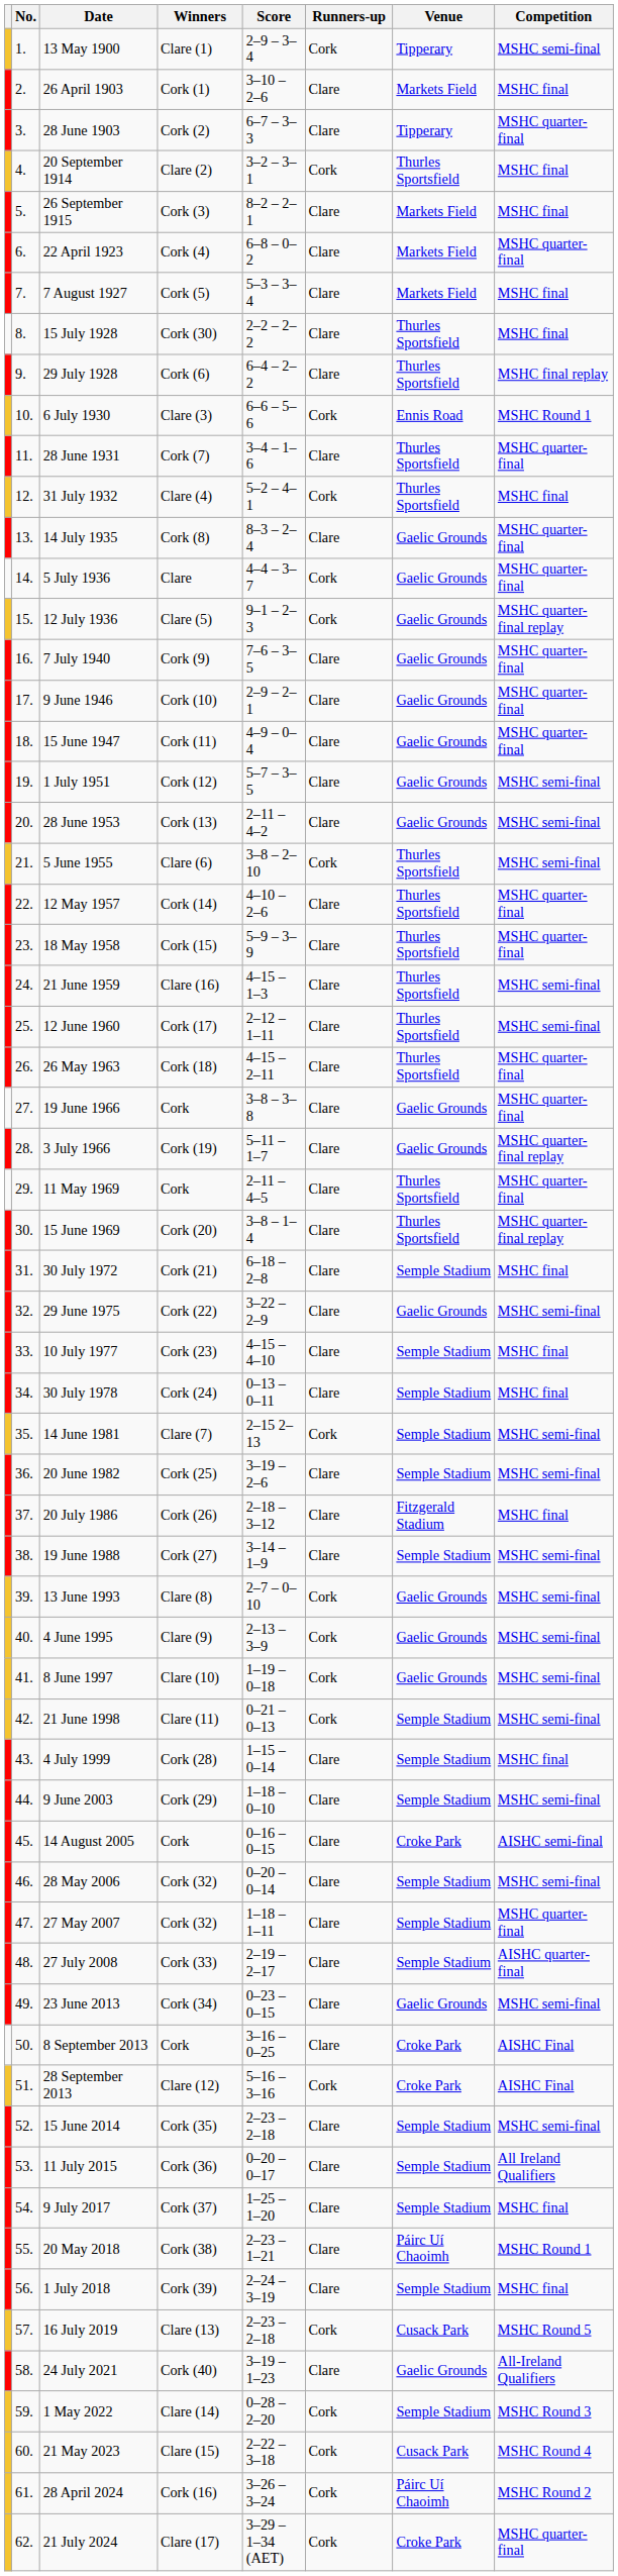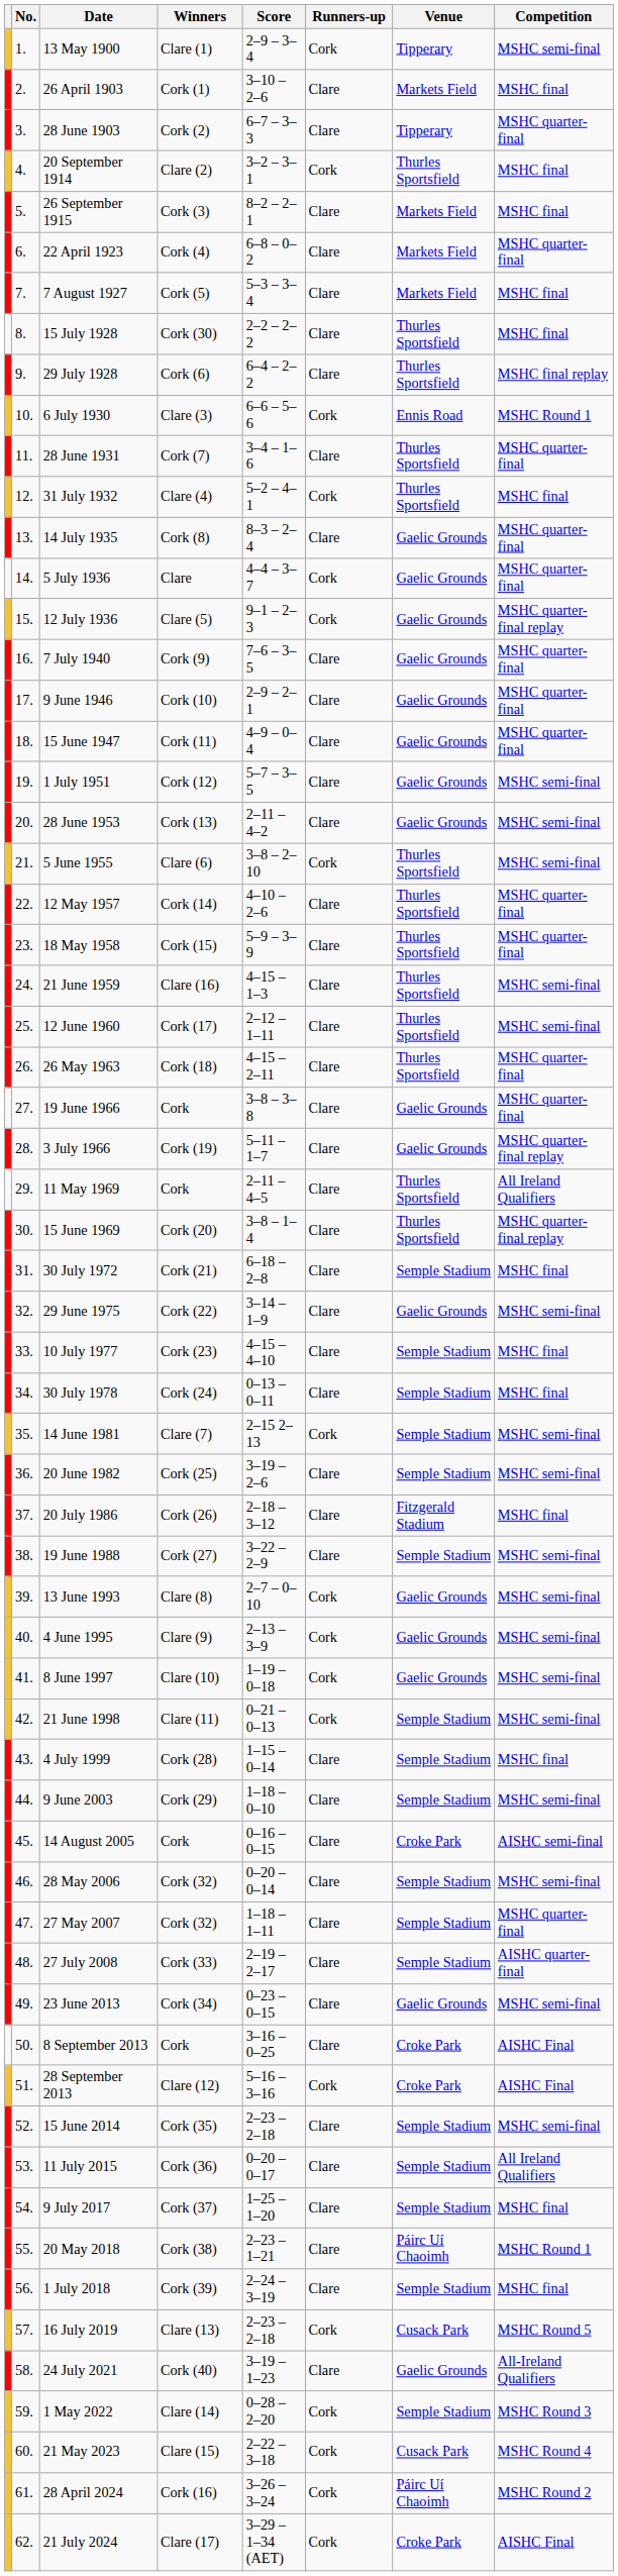 <table class="wikitable" style="font-size:90%">
 <tr>
 <th width=1></th>
 <th width=5>No.</th>
 <th width=150>Date</th>
 <th width=100>Winners</th>
 <th width=70>Score</th>
 <th width=100>Runners-up</th>
 <th width=120>Venue</th>
 <th width=140>Competition</th>
 </tr>
 <tr>
 <td style="background-color:#F4C430"></td>
 <td>1.</td>
 <td>13 May 1900</td>
 <td>Clare (1)</td>
 <td>2–9 – 3–4</td>
 <td>Cork</td>
 <td><a href='#'>Tipperary</a></td>
 <td><a href='#'>MSHC semi-final</a></td>
 </tr>
 <tr>
 <td style="background-color:#FF0000"></td>
 <td>2.</td>
 <td>26 April 1903</td>
 <td>Cork (1)</td>
 <td>3–10 – 2–6</td>
 <td>Clare</td>
 <td><a href='#'>Markets Field</a></td>
 <td><a href='#'>MSHC final</a></td>
 </tr>
 <tr>
 <td style="background-color:#FF0000"></td>
 <td>3.</td>
 <td>28 June 1903</td>
 <td>Cork (2)</td>
 <td>6–7 – 3–3</td>
 <td>Clare</td>
 <td><a href='#'>Tipperary</a></td>
 <td><a href='#'>MSHC quarter-final</a></td>
 </tr>
 <tr>
 <td style="background-color:#F4C430"></td>
 <td>4.</td>
 <td>20 September 1914</td>
 <td>Clare (2)</td>
 <td>3–2 – 3–1</td>
 <td>Cork</td>
 <td><a href='#'>Thurles Sportsfield</a></td>
 <td><a href='#'>MSHC final</a></td>
 </tr>
 <tr>
 <td style="background-color:#FF0000"></td>
 <td>5.</td>
 <td>26 September 1915</td>
 <td>Cork (3)</td>
 <td>8–2 – 2–1</td>
 <td>Clare</td>
 <td><a href='#'>Markets Field</a></td>
 <td><a href='#'>MSHC final</a></td>
 </tr>
 <tr>
 <td style="background-color:#FF0000"></td>
 <td>6.</td>
 <td>22 April 1923</td>
 <td>Cork (4)</td>
 <td>6–8 – 0–2</td>
 <td>Clare</td>
 <td><a href='#'>Markets Field</a></td>
 <td><a href='#'>MSHC quarter-final</a></td>
 </tr>
 <tr>
 <td style="background-color:#FF0000"></td>
 <td>7.</td>
 <td>7 August 1927</td>
 <td>Cork (5)</td>
 <td>5–3 – 3–4</td>
 <td>Clare</td>
 <td><a href='#'>Markets Field</a></td>
 <td><a href='#'>MSHC final</a></td>
 </tr>
 <tr>
 <td></td>
 <td>8.</td>
 <td>15 July 1928</td>
 <td>Cork (30)</td>
 <td>2–2 – 2–2</td>
 <td>Clare</td>
 <td><a href='#'>Thurles Sportsfield</a></td>
 <td><a href='#'>MSHC final</a></td>
 </tr>
 <tr>
 <td style="background-color:#FF0000"></td>
 <td>9.</td>
 <td>29 July 1928</td>
 <td>Cork (6)</td>
 <td>6–4 – 2–2</td>
 <td>Clare</td>
 <td><a href='#'>Thurles Sportsfield</a></td>
 <td><a href='#'>MSHC final replay</a></td>
 </tr>
 <tr>
 <td style="background-color:#F4C430"></td>
 <td>10.</td>
 <td>6 July 1930</td>
 <td>Clare (3)</td>
 <td>6–6 – 5–6</td>
 <td>Cork</td>
 <td><a href='#'>Ennis Road</a></td>
 <td><a href='#'>MSHC Round 1</a></td>
 </tr>
 <tr>
 <td style="background-color:#FF0000"></td>
 <td>11.</td>
 <td>28 June 1931</td>
 <td>Cork (7)</td>
 <td>3–4 – 1–6</td>
 <td>Clare</td>
 <td><a href='#'>Thurles Sportsfield</a></td>
 <td><a href='#'>MSHC quarter-final</a></td>
 </tr>
 <tr>
 <td style="background-color:#F4C430"></td>
 <td>12.</td>
 <td>31 July 1932</td>
 <td>Clare (4)</td>
 <td>5–2 – 4–1</td>
 <td>Cork</td>
 <td><a href='#'>Thurles Sportsfield</a></td>
 <td><a href='#'>MSHC final</a></td>
 </tr>
 <tr>
 <td style="background-color:#FF0000"></td>
 <td>13.</td>
 <td>14 July 1935</td>
 <td>Cork (8)</td>
 <td>8–3 – 2–4</td>
 <td>Clare</td>
 <td><a href='#'>Gaelic Grounds</a></td>
 <td><a href='#'>MSHC quarter-final</a></td>
 </tr>
 <tr>
 <td></td>
 <td>14.</td>
 <td>5 July 1936</td>
 <td>Clare</td>
 <td>4–4 – 3–7</td>
 <td>Cork</td>
 <td><a href='#'>Gaelic Grounds</a></td>
 <td><a href='#'>MSHC quarter-final</a></td>
 </tr>
 <tr>
 <td style="background-color:#F4C430"></td>
 <td>15.</td>
 <td>12 July 1936</td>
 <td>Clare (5)</td>
 <td>9–1 – 2–3</td>
 <td>Cork</td>
 <td><a href='#'>Gaelic Grounds</a></td>
 <td><a href='#'>MSHC quarter-final replay</a></td>
 </tr>
 <tr>
 <td style="background-color:#FF0000"></td>
 <td>16.</td>
 <td>7 July 1940</td>
 <td>Cork (9)</td>
 <td>7–6 – 3–5</td>
 <td>Clare</td>
 <td><a href='#'>Gaelic Grounds</a></td>
 <td><a href='#'>MSHC quarter-final</a></td>
 </tr>
 <tr>
 <td style="background-color:#FF0000"></td>
 <td>17.</td>
 <td>9 June 1946</td>
 <td>Cork (10)</td>
 <td>2–9 – 2–1</td>
 <td>Clare</td>
 <td><a href='#'>Gaelic Grounds</a></td>
 <td><a href='#'>MSHC quarter-final</a></td>
 </tr>
 <tr>
 <td style="background-color:#FF0000"></td>
 <td>18.</td>
 <td>15 June 1947</td>
 <td>Cork (11)</td>
 <td>4–9 – 0–4</td>
 <td>Clare</td>
 <td><a href='#'>Gaelic Grounds</a></td>
 <td><a href='#'>MSHC quarter-final</a></td>
 </tr>
 <tr>
 <td style="background-color:#FF0000"></td>
 <td>19.</td>
 <td>1 July 1951</td>
 <td>Cork (12)</td>
 <td>5–7 – 3–5</td>
 <td>Clare</td>
 <td><a href='#'>Gaelic Grounds</a></td>
 <td><a href='#'>MSHC semi-final</a></td>
 </tr>
 <tr>
 <td style="background-color:#FF0000"></td>
 <td>20.</td>
 <td>28 June 1953</td>
 <td>Cork (13)</td>
 <td>2–11 – 4–2</td>
 <td>Clare</td>
 <td><a href='#'>Gaelic Grounds</a></td>
 <td><a href='#'>MSHC semi-final</a></td>
 </tr>
 <tr>
 <td style="background-color:#F4C430"></td>
 <td>21.</td>
 <td>5 June 1955</td>
 <td>Clare (6)</td>
 <td>3–8 – 2–10</td>
 <td>Cork</td>
 <td><a href='#'>Thurles Sportsfield</a></td>
 <td><a href='#'>MSHC semi-final</a></td>
 </tr>
 <tr>
 <td style="background-color:#FF0000"></td>
 <td>22.</td>
 <td>12 May 1957</td>
 <td>Cork (14)</td>
 <td>4–10 – 2–6</td>
 <td>Clare</td>
 <td><a href='#'>Thurles Sportsfield</a></td>
 <td><a href='#'>MSHC quarter-final</a></td>
 </tr>
 <tr>
 <td style="background-color:#FF0000"></td>
 <td>23.</td>
 <td>18 May 1958</td>
 <td>Cork (15)</td>
 <td>5–9 – 3–9</td>
 <td>Clare</td>
 <td><a href='#'>Thurles Sportsfield</a></td>
 <td><a href='#'>MSHC quarter-final</a></td>
 </tr>
 <tr>
 <td style="background-color:#FF0000"></td>
 <td>24.</td>
 <td>21 June 1959</td>
 <td>Clare (16)</td>
 <td>4–15 – 1–3</td>
 <td>Clare</td>
 <td><a href='#'>Thurles Sportsfield</a></td>
 <td><a href='#'>MSHC semi-final</a></td>
 </tr>
 <tr>
 <td style="background-color:#FF0000"></td>
 <td>25.</td>
 <td>12 June 1960</td>
 <td>Cork (17)</td>
 <td>2–12 – 1–11</td>
 <td>Clare</td>
 <td><a href='#'>Thurles Sportsfield</a></td>
 <td><a href='#'>MSHC semi-final</a></td>
 </tr>
 <tr>
 <td style="background-color:#FF0000"></td>
 <td>26.</td>
 <td>26 May 1963</td>
 <td>Cork (18)</td>
 <td>4–15 – 2–11</td>
 <td>Clare</td>
 <td><a href='#'>Thurles Sportsfield</a></td>
 <td><a href='#'>MSHC quarter-final</a></td>
 </tr>
 <tr>
 <td></td>
 <td>27.</td>
 <td>19 June 1966</td>
 <td>Cork</td>
 <td>3–8 – 3–8</td>
 <td>Clare</td>
 <td><a href='#'>Gaelic Grounds</a></td>
 <td><a href='#'>MSHC quarter-final</a></td>
 </tr>
 <tr>
 <td style="background-color:#FF0000"></td>
 <td>28.</td>
 <td>3 July 1966</td>
 <td>Cork (19)</td>
 <td>5–11 – 1–7</td>
 <td>Clare</td>
 <td><a href='#'>Gaelic Grounds</a></td>
 <td><a href='#'>MSHC quarter-final replay</a></td>
 </tr>
 <tr>
 <td></td>
 <td>29.</td>
 <td>11 May 1969</td>
 <td>Cork</td>
 <td>2–11 – 4–5</td>
 <td>Clare</td>
 <td><a href='#'>Thurles Sportsfield</a></td>
-<td><a href='#'>MSHC quarter-final</a></td>
+<td><a href='#'>All Ireland Qualifiers</a></td>
 </tr>
 <tr>
 <td style="background-color:#FF0000"></td>
 <td>30.</td>
 <td>15 June 1969</td>
 <td>Cork (20)</td>
 <td>3–8 – 1–4</td>
 <td>Clare</td>
 <td><a href='#'>Thurles Sportsfield</a></td>
 <td><a href='#'>MSHC quarter-final replay</a></td>
 </tr>
 <tr>
 <td style="background-color:#FF0000"></td>
 <td>31.</td>
 <td>30 July 1972</td>
 <td>Cork (21)</td>
 <td>6–18 – 2–8</td>
 <td>Clare</td>
 <td><a href='#'>Semple Stadium</a></td>
 <td><a href='#'>MSHC final</a></td>
 </tr>
 <tr>
 <td style="background-color:#FF0000"></td>
 <td>32.</td>
 <td>29 June 1975</td>
 <td>Cork (22)</td>
-<td>3–22 – 2–9</td>
+<td>3–14 – 1–9</td>
 <td>Clare</td>
 <td><a href='#'>Gaelic Grounds</a></td>
 <td><a href='#'>MSHC semi-final</a></td>
 </tr>
 <tr>
 <td style="background-color:#FF0000"></td>
 <td>33.</td>
 <td>10 July 1977</td>
 <td>Cork (23)</td>
 <td>4–15 – 4–10</td>
 <td>Clare</td>
 <td><a href='#'>Semple Stadium</a></td>
 <td><a href='#'>MSHC final</a></td>
 </tr>
 <tr>
 <td style="background-color:#FF0000"></td>
 <td>34.</td>
 <td>30 July 1978</td>
 <td>Cork (24)</td>
 <td>0–13 – 0–11</td>
 <td>Clare</td>
 <td><a href='#'>Semple Stadium</a></td>
 <td><a href='#'>MSHC final</a></td>
 </tr>
 <tr>
 <td style="background-color:#F4C430"></td>
 <td>35.</td>
 <td>14 June 1981</td>
 <td>Clare (7)</td>
 <td>2–15  2–13</td>
 <td>Cork</td>
 <td><a href='#'>Semple Stadium</a></td>
 <td><a href='#'>MSHC semi-final</a></td>
 </tr>
 <tr>
 <td style="background-color:#FF0000"></td>
 <td>36.</td>
 <td>20 June 1982</td>
 <td>Cork (25)</td>
 <td>3–19 – 2–6</td>
 <td>Clare</td>
 <td><a href='#'>Semple Stadium</a></td>
 <td><a href='#'>MSHC semi-final</a></td>
 </tr>
 <tr>
 <td style="background-color:#FF0000"></td>
 <td>37.</td>
 <td>20 July 1986</td>
 <td>Cork (26)</td>
 <td>2–18 – 3–12</td>
 <td>Clare</td>
 <td><a href='#'>Fitzgerald Stadium</a></td>
 <td><a href='#'>MSHC final</a></td>
 </tr>
 <tr>
 <td style="background-color:#FF0000"></td>
 <td>38.</td>
 <td>19 June 1988</td>
 <td>Cork (27)</td>
-<td>3–14 – 1–9</td>
+<td>3–22 – 2–9</td>
 <td>Clare</td>
 <td><a href='#'>Semple Stadium</a></td>
 <td><a href='#'>MSHC semi-final</a></td>
 </tr>
 <tr>
 <td style="background-color:#F4C430"></td>
 <td>39.</td>
 <td>13 June 1993</td>
 <td>Clare (8)</td>
 <td>2–7 – 0–10</td>
 <td>Cork</td>
 <td><a href='#'>Gaelic Grounds</a></td>
 <td><a href='#'>MSHC semi-final</a></td>
 </tr>
 <tr>
 <td style="background-color:#F4C430"></td>
 <td>40.</td>
 <td>4 June 1995</td>
 <td>Clare (9)</td>
 <td>2–13 – 3–9</td>
 <td>Cork</td>
 <td><a href='#'>Gaelic Grounds</a></td>
 <td><a href='#'>MSHC semi-final</a></td>
 </tr>
 <tr>
 <td style="background-color:#F4C430"></td>
 <td>41.</td>
 <td>8 June 1997</td>
 <td>Clare (10)</td>
 <td>1–19 – 0–18</td>
 <td>Cork</td>
 <td><a href='#'>Gaelic Grounds</a></td>
 <td><a href='#'>MSHC semi-final</a></td>
 </tr>
 <tr>
 <td style="background-color:#F4C430"></td>
 <td>42.</td>
 <td>21 June 1998</td>
 <td>Clare (11)</td>
 <td>0–21 – 0–13</td>
 <td>Cork</td>
 <td><a href='#'>Semple Stadium</a></td>
 <td><a href='#'>MSHC semi-final</a></td>
 </tr>
 <tr>
 <td style="background-color:#FF0000"></td>
 <td>43.</td>
 <td>4 July 1999</td>
 <td>Cork (28)</td>
 <td>1–15 – 0–14</td>
 <td>Clare</td>
 <td><a href='#'>Semple Stadium</a></td>
 <td><a href='#'>MSHC final</a></td>
 </tr>
 <tr>
 <td style="background-color:#FF0000"></td>
 <td>44.</td>
 <td>9 June 2003</td>
 <td>Cork (29)</td>
 <td>1–18 – 0–10</td>
 <td>Clare</td>
 <td><a href='#'>Semple Stadium</a></td>
 <td><a href='#'>MSHC semi-final</a></td>
 </tr>
 <tr>
 <td style="background-color:#FF0000"></td>
 <td>45.</td>
 <td>14 August 2005</td>
 <td>Cork</td>
 <td>0–16 – 0–15</td>
 <td>Clare</td>
 <td><a href='#'>Croke Park</a></td>
 <td><a href='#'>AISHC semi-final</a></td>
 </tr>
 <tr>
 <td style="background-color:#FF0000"></td>
 <td>46.</td>
 <td>28 May 2006</td>
 <td>Cork (32)</td>
 <td>0–20 – 0–14</td>
 <td>Clare</td>
 <td><a href='#'>Semple Stadium</a></td>
 <td><a href='#'>MSHC semi-final</a></td>
 </tr>
 <tr>
 <td style="background-color:#FF0000"></td>
 <td>47.</td>
 <td>27 May 2007</td>
 <td>Cork (32)</td>
 <td>1–18 – 1–11</td>
 <td>Clare</td>
 <td><a href='#'>Semple Stadium</a></td>
 <td><a href='#'>MSHC quarter-final</a></td>
 </tr>
 <tr>
 <td style="background-color:#FF0000"></td>
 <td>48.</td>
 <td>27 July 2008</td>
 <td>Cork (33)</td>
 <td>2–19 – 2–17</td>
 <td>Clare</td>
 <td><a href='#'>Semple Stadium</a></td>
 <td><a href='#'>AISHC quarter-final</a></td>
 </tr>
 <tr>
 <td style="background-color:#FF0000"></td>
 <td>49.</td>
 <td>23 June 2013</td>
 <td>Cork (34)</td>
 <td>0–23 – 0–15</td>
 <td>Clare</td>
 <td><a href='#'>Gaelic Grounds</a></td>
 <td><a href='#'>MSHC semi-final</a></td>
 </tr>
 <tr>
 <td></td>
 <td>50.</td>
 <td>8 September 2013</td>
 <td>Cork</td>
 <td>3–16 – 0–25</td>
 <td>Clare</td>
 <td><a href='#'>Croke Park</a></td>
 <td><a href='#'>AISHC Final</a></td>
 </tr>
 <tr>
 <td style="background-color:#F4C430"></td>
 <td>51.</td>
 <td>28 September 2013</td>
 <td>Clare (12)</td>
 <td>5–16 – 3–16</td>
 <td>Cork</td>
 <td><a href='#'>Croke Park</a></td>
 <td><a href='#'>AISHC Final</a></td>
 </tr>
 <tr>
 <td style="background-color:#FF0000"></td>
 <td>52.</td>
 <td>15 June 2014</td>
 <td>Cork (35)</td>
 <td>2–23 – 2–18</td>
 <td>Clare</td>
 <td><a href='#'>Semple Stadium</a></td>
 <td><a href='#'>MSHC semi-final</a></td>
 </tr>
 <tr>
 <td style="background-color:#FF0000"></td>
 <td>53.</td>
 <td>11 July 2015</td>
 <td>Cork (36)</td>
 <td>0–20 – 0–17</td>
 <td>Clare</td>
 <td><a href='#'>Semple Stadium</a></td>
 <td><a href='#'>All Ireland Qualifiers</a></td>
 </tr>
 <tr>
 <td style="background-color:#FF0000"></td>
 <td>54.</td>
 <td>9 July 2017</td>
 <td>Cork (37)</td>
 <td>1–25 – 1–20</td>
 <td>Clare</td>
 <td><a href='#'>Semple Stadium</a></td>
 <td><a href='#'>MSHC final</a></td>
 </tr>
 <tr>
 <td style="background-color:#FF0000"></td>
 <td>55.</td>
 <td>20 May 2018</td>
 <td>Cork (38)</td>
 <td>2–23 – 1–21</td>
 <td>Clare</td>
 <td><a href='#'>Páirc Uí Chaoimh</a></td>
 <td><a href='#'>MSHC Round 1</a></td>
 </tr>
 <tr>
 <td style="background-color:#FF0000"></td>
 <td>56.</td>
 <td>1 July 2018</td>
 <td>Cork (39)</td>
 <td>2–24 – 3–19</td>
 <td>Clare</td>
 <td><a href='#'>Semple Stadium</a></td>
 <td><a href='#'>MSHC final</a></td>
 </tr>
 <tr>
 <td style="background-color:#F4C430"></td>
 <td>57.</td>
 <td>16 July 2019</td>
 <td>Clare (13)</td>
 <td>2–23 – 2–18</td>
 <td>Cork</td>
 <td><a href='#'>Cusack Park</a></td>
 <td><a href='#'>MSHC Round 5</a></td>
 </tr>
 <tr>
 <td style="background-color:#FF0000"></td>
 <td>58.</td>
 <td>24 July 2021</td>
 <td>Cork (40)</td>
 <td>3–19 – 1–23</td>
 <td>Clare</td>
 <td><a href='#'>Gaelic Grounds</a></td>
 <td><a href='#'>All-Ireland Qualifiers</a></td>
 </tr>
 <tr>
 <td style="background-color:#F4C430"></td>
 <td>59.</td>
 <td>1 May 2022</td>
 <td>Clare (14)</td>
 <td>0–28 – 2–20</td>
 <td>Cork</td>
 <td><a href='#'>Semple Stadium</a></td>
 <td><a href='#'>MSHC Round 3</a></td>
 </tr>
 <tr>
 <td style="background-color:#F4C430"></td>
 <td>60.</td>
 <td>21 May 2023</td>
 <td>Clare (15)</td>
 <td>2–22 – 3–18</td>
 <td>Cork</td>
 <td><a href='#'>Cusack Park</a></td>
 <td><a href='#'>MSHC Round 4</a></td>
 </tr>
 <tr>
 <td style="background-color:#F4C430"></td>
 <td>61.</td>
 <td>28 April 2024</td>
 <td>Cork (16)</td>
 <td>3–26 – 3–24</td>
 <td>Cork</td>
 <td><a href='#'>Páirc Uí Chaoimh</a></td>
 <td><a href='#'>MSHC Round 2</a></td>
 </tr>
 <tr>
 <td style="background-color:#F4C430"></td>
 <td>62.</td>
 <td>21 July 2024</td>
 <td>Clare (17)</td>
 <td>3–29 – 1–34 (AET)</td>
 <td>Cork</td>
 <td><a href='#'>Croke Park</a></td>
-<td><a href='#'>MSHC quarter-final</a></td>
+<td><a href='#'>AISHC Final</a></td>
 </tr>
 </table>
